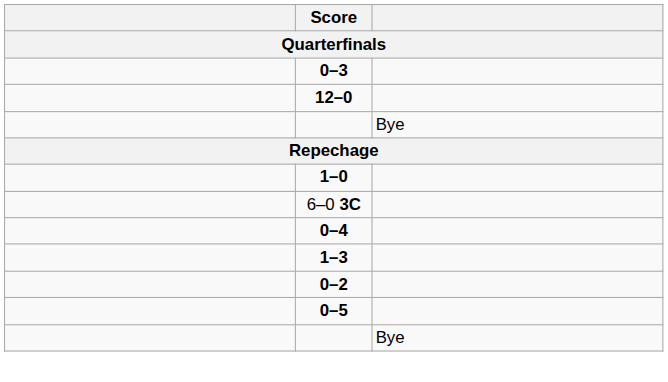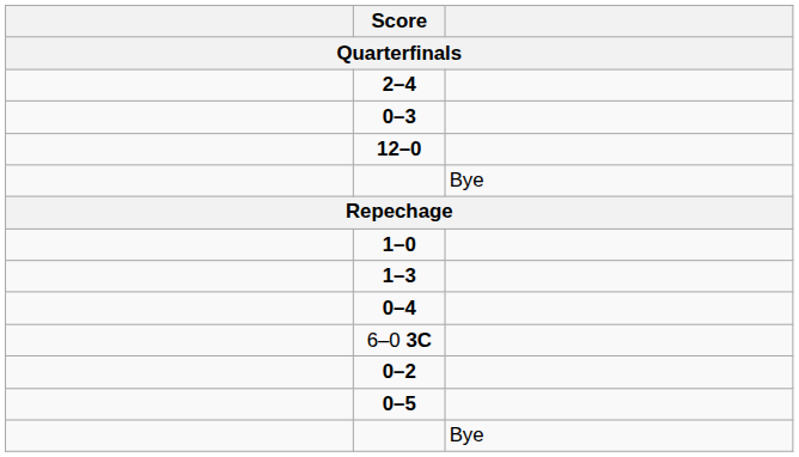 <table class="wikitable" style="text-align: left;">
 <tr>
 <th align="right" width="270"></th>
 <th width="65">Score</th>
 <th align="left" width="270"></th>
 </tr>
 <tr>
 <th colspan="3">Quarterfinals</th>
+</tr>
+<tr>
+<td></td>
+<td align=center><strong>2–4</strong></td>
+<td><strong></strong></td>
 </tr>
 <tr>
 <td></td>
 <td align=center><strong>0–3</strong></td>
 <td><strong></strong></td>
 </tr>
 <tr>
 <td><strong></strong></td>
 <td align=center><strong>12–0</strong></td>
 <td></td>
 </tr>
 <tr>
 <td><strong></strong></td>
 <td align=center></td>
 <td>Bye</td>
 </tr>
 <tr>
 <th colspan="3">Repechage</th>
 </tr>
 <tr>
 <td><strong></strong></td>
 <td align=center><strong>1–0</strong></td>
 <td></td>
 </tr>
 <tr>
+<td></td>
+<td align=center><strong>1–3</strong></td>
 <td><strong></strong></td>
-<td align=center>6–0 <strong>3C</strong></td>
-<td></td>
 </tr>
 <tr>
 <td></td>
 <td align=center><strong>0–4</strong></td>
 <td><strong></strong></td>
 </tr>
 <tr>
+<td><strong></strong></td>
+<td align=center>6–0 <strong>3C</strong></td>
 <td></td>
-<td align=center><strong>1–3</strong></td>
-<td><strong></strong></td>
 </tr>
 <tr>
 <td></td>
 <td align=center><strong>0–2</strong></td>
 <td><strong></strong></td>
 </tr>
 <tr>
 <td></td>
 <td align=center><strong>0–5</strong></td>
 <td><strong></strong></td>
 </tr>
 <tr>
 <td><strong></strong></td>
 <td align=center></td>
 <td>Bye</td>
 </tr>
 </table>
